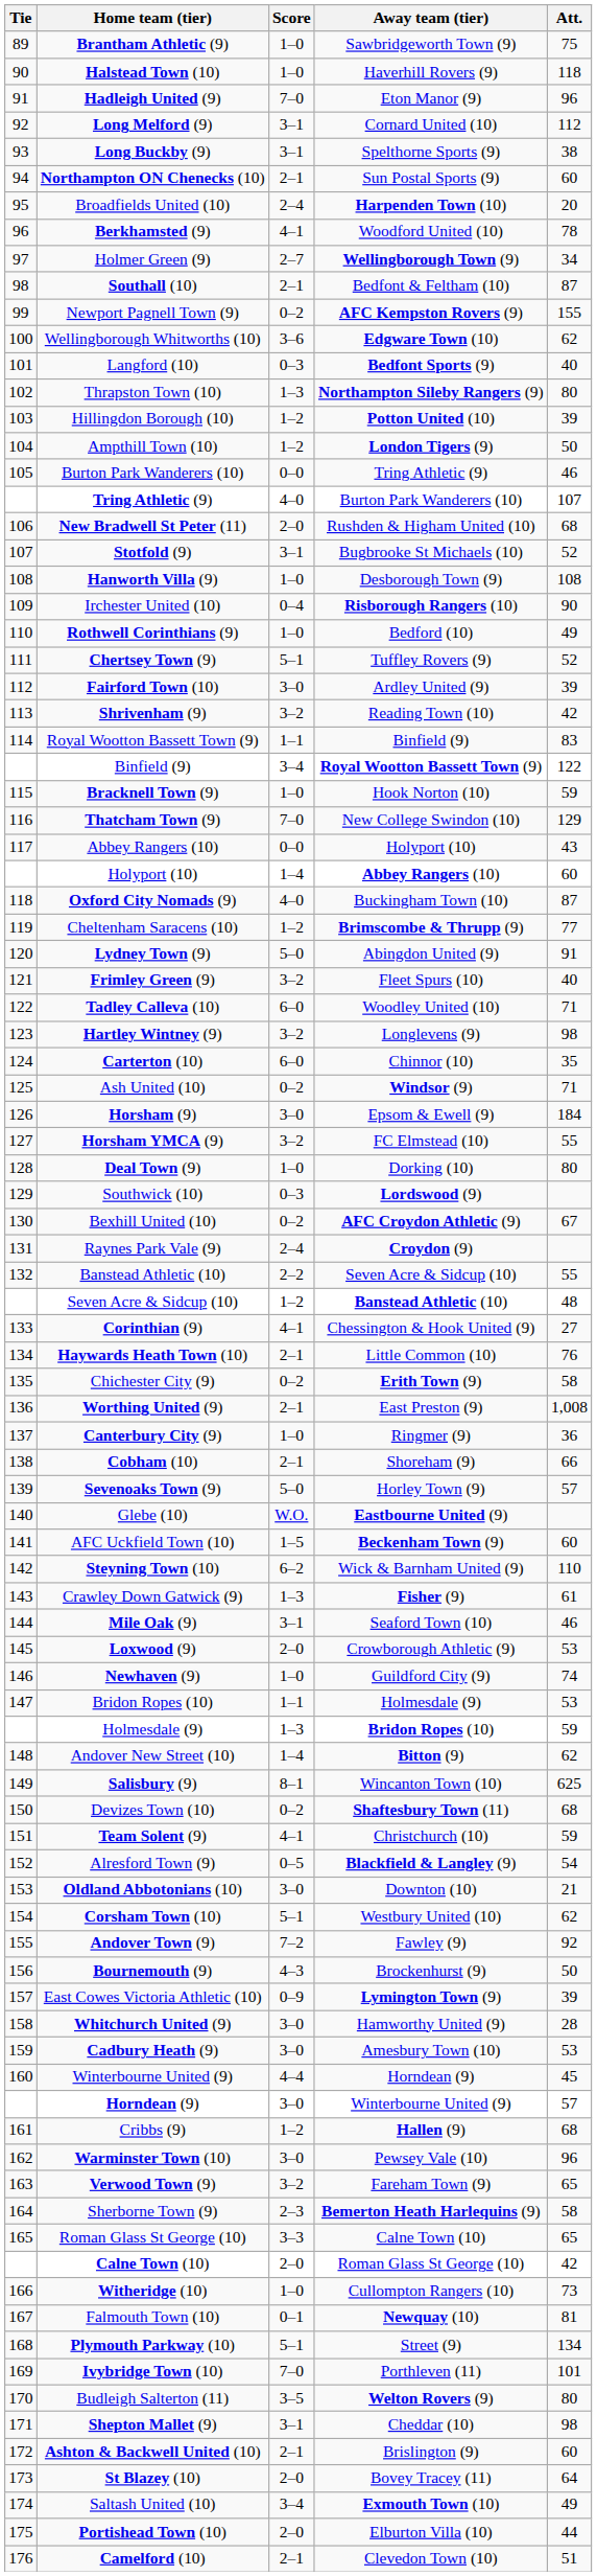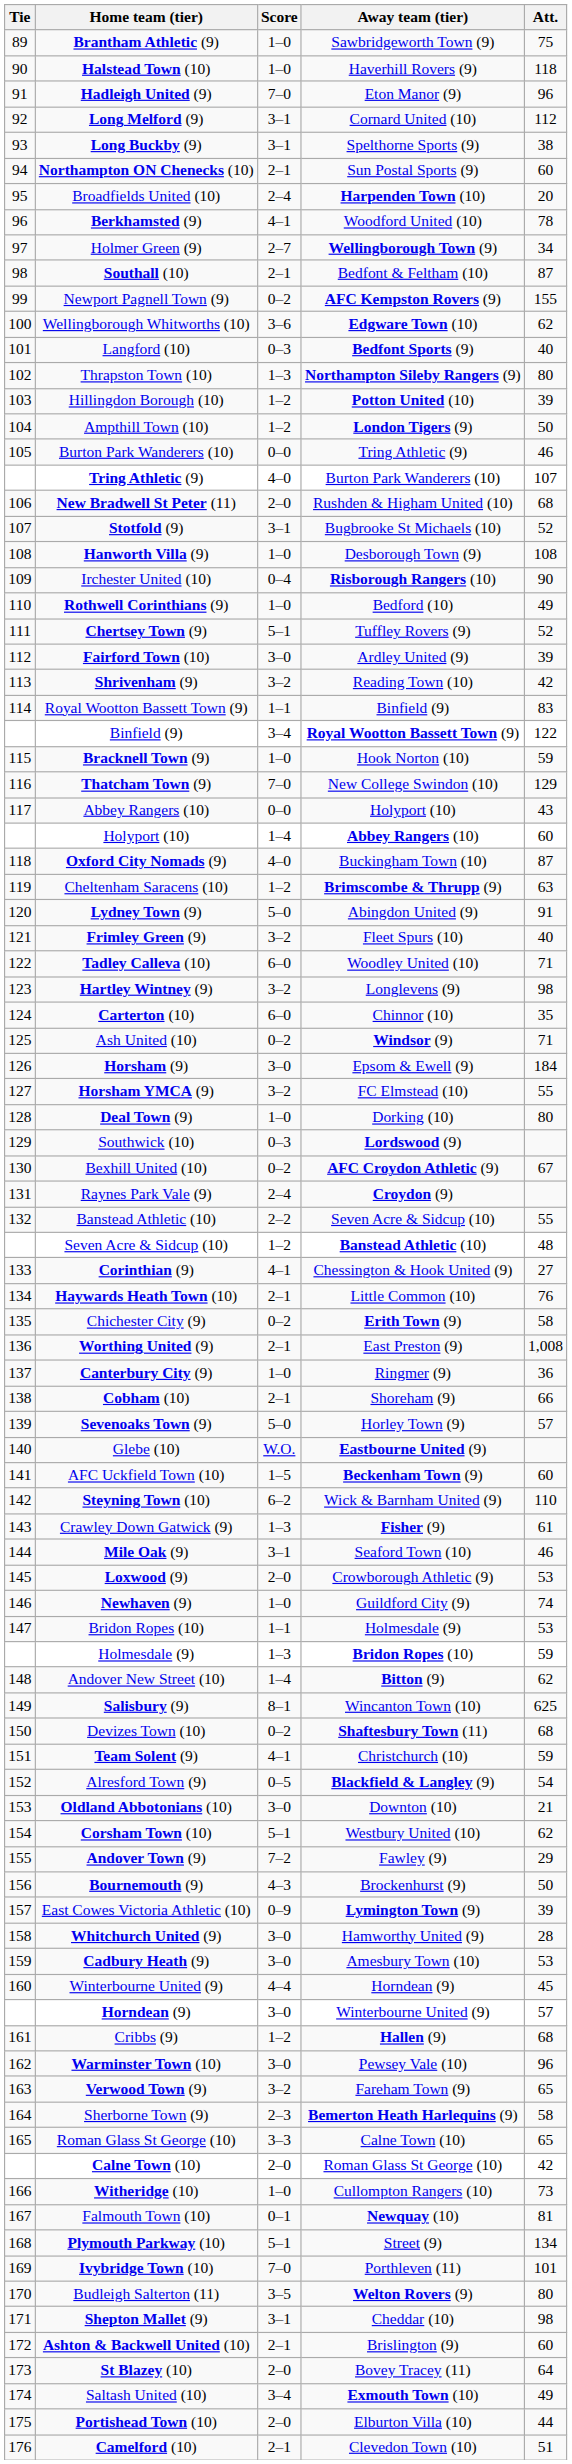 <table class="wikitable" style="text-align: center; font-size:85%">
 <tr>
 <th>Tie</th>
 <th>Home team (tier)</th>
 <th>Score</th>
 <th>Away team (tier)</th>
 <th>Att.</th>
 </tr>
 <tr>
 <td>89</td>
 <td><strong><a href='#'>Brantham Athletic</a></strong> (9)</td>
 <td>1–0 </td>
 <td><a href='#'>Sawbridgeworth Town</a> (9)</td>
 <td>75</td>
 </tr>
 <tr>
 <td>90</td>
 <td><strong><a href='#'>Halstead Town</a></strong> (10)</td>
 <td>1–0</td>
 <td><a href='#'>Haverhill Rovers</a> (9)</td>
 <td>118</td>
 </tr>
 <tr>
 <td>91</td>
 <td><strong><a href='#'>Hadleigh United</a></strong> (9)</td>
 <td>7–0</td>
 <td><a href='#'>Eton Manor</a> (9)</td>
 <td>96</td>
 </tr>
 <tr>
 <td>92</td>
 <td><strong><a href='#'>Long Melford</a></strong> (9)</td>
 <td>3–1</td>
 <td><a href='#'>Cornard United</a> (10)</td>
 <td>112</td>
 </tr>
 <tr>
 <td>93</td>
 <td><strong><a href='#'>Long Buckby</a></strong> (9)</td>
 <td>3–1</td>
 <td><a href='#'>Spelthorne Sports</a> (9)</td>
 <td>38</td>
 </tr>
 <tr>
 <td>94</td>
 <td><strong><a href='#'>Northampton ON Chenecks</a></strong> (10)</td>
 <td>2–1</td>
 <td><a href='#'>Sun Postal Sports</a> (9)</td>
 <td>60</td>
 </tr>
 <tr>
 <td>95</td>
 <td><a href='#'>Broadfields United</a> (10)</td>
 <td>2–4</td>
 <td><strong><a href='#'>Harpenden Town</a></strong> (10)</td>
 <td>20</td>
 </tr>
 <tr>
 <td>96</td>
 <td><strong><a href='#'>Berkhamsted</a></strong> (9)</td>
 <td>4–1</td>
 <td><a href='#'>Woodford United</a> (10)</td>
 <td>78</td>
 </tr>
 <tr>
 <td>97</td>
 <td><a href='#'>Holmer Green</a> (9)</td>
 <td>2–7</td>
 <td><strong><a href='#'>Wellingborough Town</a></strong> (9)</td>
 <td>34</td>
 </tr>
 <tr>
 <td>98</td>
 <td><strong><a href='#'>Southall</a></strong> (10)</td>
 <td>2–1</td>
 <td><a href='#'>Bedfont & Feltham</a> (10)</td>
 <td>87</td>
 </tr>
 <tr>
 <td>99</td>
 <td><a href='#'>Newport Pagnell Town</a> (9)</td>
 <td>0–2 </td>
 <td><strong><a href='#'>AFC Kempston Rovers</a></strong> (9)</td>
 <td>155</td>
 </tr>
 <tr>
 <td>100</td>
 <td><a href='#'>Wellingborough Whitworths</a> (10)</td>
 <td>3–6</td>
 <td><strong><a href='#'>Edgware Town</a></strong> (10)</td>
 <td>62</td>
 </tr>
 <tr>
 <td>101</td>
 <td><a href='#'>Langford</a> (10)</td>
 <td>0–3</td>
 <td><strong><a href='#'>Bedfont Sports</a></strong> (9)</td>
 <td>40</td>
 </tr>
 <tr>
 <td>102</td>
 <td><a href='#'>Thrapston Town</a> (10)</td>
 <td>1–3</td>
 <td><strong><a href='#'>Northampton Sileby Rangers</a></strong> (9)</td>
 <td>80</td>
 </tr>
 <tr>
 <td>103</td>
 <td><a href='#'>Hillingdon Borough</a> (10)</td>
 <td>1–2</td>
 <td><strong><a href='#'>Potton United</a></strong> (10)</td>
 <td>39</td>
 </tr>
 <tr>
 <td>104</td>
 <td><a href='#'>Ampthill Town</a> (10)</td>
 <td>1–2</td>
 <td><strong><a href='#'>London Tigers</a></strong> (9)</td>
 <td>50</td>
 </tr>
 <tr>
 <td>105</td>
 <td><a href='#'>Burton Park Wanderers</a> (10)</td>
 <td>0–0</td>
 <td><a href='#'>Tring Athletic</a> (9)</td>
 <td>46</td>
 </tr>
 <tr style="background:white;">
 <td><em></em></td>
 <td><strong><a href='#'>Tring Athletic</a></strong> (9)</td>
 <td>4–0</td>
 <td><a href='#'>Burton Park Wanderers</a> (10)</td>
 <td>107</td>
 </tr>
 <tr>
 <td>106</td>
 <td><strong><a href='#'>New Bradwell St Peter</a></strong> (11)</td>
 <td>2–0 </td>
 <td><a href='#'>Rushden & Higham United</a> (10)</td>
 <td>68</td>
 </tr>
 <tr>
 <td>107</td>
 <td><strong><a href='#'>Stotfold</a></strong> (9)</td>
 <td>3–1</td>
 <td><a href='#'>Bugbrooke St Michaels</a> (10)</td>
 <td>52</td>
 </tr>
 <tr>
 <td>108</td>
 <td><strong><a href='#'>Hanworth Villa</a></strong> (9)</td>
 <td>1–0 </td>
 <td><a href='#'>Desborough Town</a> (9)</td>
 <td>108</td>
 </tr>
 <tr>
 <td>109</td>
 <td><a href='#'>Irchester United</a> (10)</td>
 <td>0–4</td>
 <td><strong><a href='#'>Risborough Rangers</a></strong> (10)</td>
 <td>90</td>
 </tr>
 <tr>
 <td>110</td>
 <td><strong><a href='#'>Rothwell Corinthians</a></strong> (9)</td>
 <td>1–0</td>
 <td><a href='#'>Bedford</a> (10)</td>
 <td>49</td>
 </tr>
 <tr>
 <td>111</td>
 <td><strong><a href='#'>Chertsey Town</a></strong> (9)</td>
 <td>5–1</td>
 <td><a href='#'>Tuffley Rovers</a> (9)</td>
 <td>52</td>
 </tr>
 <tr>
 <td>112</td>
 <td><strong><a href='#'>Fairford Town</a></strong> (10)</td>
 <td>3–0</td>
 <td><a href='#'>Ardley United</a> (9)</td>
 <td>39</td>
 </tr>
 <tr>
 <td>113</td>
 <td><strong><a href='#'>Shrivenham</a></strong> (9)</td>
 <td>3–2</td>
 <td><a href='#'>Reading Town</a> (10)</td>
 <td>42</td>
 </tr>
 <tr>
 <td>114</td>
 <td><a href='#'>Royal Wootton Bassett Town</a> (9)</td>
 <td>1–1</td>
 <td><a href='#'>Binfield</a> (9)</td>
 <td>83</td>
 </tr>
 <tr style="background:white;">
 <td><em></em></td>
 <td><a href='#'>Binfield</a> (9)</td>
 <td>3–4</td>
 <td><strong><a href='#'>Royal Wootton Bassett Town</a></strong> (9)</td>
 <td>122</td>
 </tr>
 <tr>
 <td>115</td>
 <td><strong><a href='#'>Bracknell Town</a></strong> (9)</td>
 <td>1–0</td>
 <td><a href='#'>Hook Norton</a> (10)</td>
 <td>59</td>
 </tr>
 <tr>
 <td>116</td>
 <td><strong><a href='#'>Thatcham Town</a></strong> (9)</td>
 <td>7–0</td>
 <td><a href='#'>New College Swindon</a> (10)</td>
 <td>129</td>
 </tr>
 <tr>
 <td>117</td>
 <td><a href='#'>Abbey Rangers</a> (10)</td>
 <td>0–0</td>
 <td><a href='#'>Holyport</a> (10)</td>
 <td>43</td>
 </tr>
 <tr style="background:white;">
 <td><em></em></td>
 <td><a href='#'>Holyport</a> (10)</td>
 <td>1–4</td>
 <td><strong><a href='#'>Abbey Rangers</a></strong> (10)</td>
 <td>60</td>
 </tr>
 <tr>
 <td>118</td>
 <td><strong><a href='#'>Oxford City Nomads</a></strong> (9)</td>
 <td>4–0</td>
 <td><a href='#'>Buckingham Town</a> (10)</td>
 <td>87</td>
 </tr>
 <tr>
 <td>119</td>
 <td><a href='#'>Cheltenham Saracens</a> (10)</td>
 <td>1–2</td>
 <td><strong><a href='#'>Brimscombe & Thrupp</a></strong> (9)</td>
-<td>77</td>
+<td>63</td>
 </tr>
 <tr>
 <td>120</td>
 <td><strong><a href='#'>Lydney Town</a></strong> (9)</td>
 <td>5–0</td>
 <td><a href='#'>Abingdon United</a> (9)</td>
 <td>91</td>
 </tr>
 <tr>
 <td>121</td>
 <td><strong><a href='#'>Frimley Green</a></strong> (9)</td>
 <td>3–2</td>
 <td><a href='#'>Fleet Spurs</a> (10)</td>
 <td>40</td>
 </tr>
 <tr>
 <td>122</td>
 <td><strong><a href='#'>Tadley Calleva</a></strong> (10)</td>
 <td>6–0</td>
 <td><a href='#'>Woodley United</a> (10)</td>
 <td>71</td>
 </tr>
 <tr>
 <td>123</td>
 <td><strong><a href='#'>Hartley Wintney</a></strong> (9)</td>
 <td>3–2</td>
 <td><a href='#'>Longlevens</a> (9)</td>
 <td>98</td>
 </tr>
 <tr>
 <td>124</td>
 <td><strong><a href='#'>Carterton</a></strong> (10)</td>
 <td>6–0</td>
 <td><a href='#'>Chinnor</a> (10)</td>
 <td>35</td>
 </tr>
 <tr>
 <td>125</td>
 <td><a href='#'>Ash United</a> (10)</td>
 <td>0–2</td>
 <td><strong><a href='#'>Windsor</a></strong> (9)</td>
 <td>71</td>
 </tr>
 <tr>
 <td>126</td>
 <td><strong><a href='#'>Horsham</a></strong> (9)</td>
 <td>3–0</td>
 <td><a href='#'>Epsom & Ewell</a> (9)</td>
 <td>184</td>
 </tr>
 <tr>
 <td>127</td>
 <td><strong><a href='#'>Horsham YMCA</a></strong> (9)</td>
 <td>3–2</td>
 <td><a href='#'>FC Elmstead</a> (10)</td>
 <td>55</td>
 </tr>
 <tr>
 <td>128</td>
 <td><strong><a href='#'>Deal Town</a></strong> (9)</td>
 <td>1–0</td>
 <td><a href='#'>Dorking</a> (10)</td>
 <td>80</td>
 </tr>
 <tr>
 <td>129</td>
 <td><a href='#'>Southwick</a> (10)</td>
 <td>0–3</td>
 <td><strong><a href='#'>Lordswood</a></strong> (9)</td>
 <td></td>
 </tr>
 <tr>
 <td>130</td>
 <td><a href='#'>Bexhill United</a> (10)</td>
 <td>0–2</td>
 <td><strong><a href='#'>AFC Croydon Athletic</a></strong> (9)</td>
 <td>67</td>
 </tr>
 <tr>
 <td>131</td>
 <td><a href='#'>Raynes Park Vale</a> (9)</td>
 <td>2–4</td>
 <td><strong><a href='#'>Croydon</a></strong> (9)</td>
 <td></td>
 </tr>
 <tr>
 <td>132</td>
 <td><a href='#'>Banstead Athletic</a> (10)</td>
 <td>2–2</td>
 <td><a href='#'>Seven Acre & Sidcup</a> (10)</td>
 <td>55</td>
 </tr>
 <tr style="background:white;">
 <td><em></em></td>
 <td><a href='#'>Seven Acre & Sidcup</a> (10)</td>
 <td>1–2</td>
 <td><strong><a href='#'>Banstead Athletic</a></strong> (10)</td>
 <td>48</td>
 </tr>
 <tr>
 <td>133</td>
 <td><strong><a href='#'>Corinthian</a></strong> (9)</td>
 <td>4–1</td>
 <td><a href='#'>Chessington & Hook United</a> (9)</td>
 <td>27</td>
 </tr>
 <tr>
 <td>134</td>
 <td><strong><a href='#'>Haywards Heath Town</a></strong> (10)</td>
 <td>2–1</td>
 <td><a href='#'>Little Common</a> (10)</td>
 <td>76</td>
 </tr>
 <tr>
 <td>135</td>
 <td><a href='#'>Chichester City</a> (9)</td>
 <td>0–2</td>
 <td><strong><a href='#'>Erith Town</a></strong> (9)</td>
 <td>58</td>
 </tr>
 <tr>
 <td>136</td>
 <td><strong><a href='#'>Worthing United</a></strong> (9)</td>
 <td>2–1</td>
 <td><a href='#'>East Preston</a> (9)</td>
 <td>1,008</td>
 </tr>
 <tr>
 <td>137</td>
 <td><strong><a href='#'>Canterbury City</a></strong> (9)</td>
 <td>1–0</td>
 <td><a href='#'>Ringmer</a> (9)</td>
 <td>36</td>
 </tr>
 <tr>
 <td>138</td>
 <td><strong><a href='#'>Cobham</a></strong> (10)</td>
 <td>2–1 </td>
 <td><a href='#'>Shoreham</a> (9)</td>
 <td>66</td>
 </tr>
 <tr>
 <td>139</td>
 <td><strong><a href='#'>Sevenoaks Town</a></strong> (9)</td>
 <td>5–0</td>
 <td><a href='#'>Horley Town</a> (9)</td>
 <td>57</td>
 </tr>
 <tr>
 <td>140</td>
 <td><a href='#'>Glebe</a> (10)</td>
 <td><a href='#'>W.O.</a></td>
 <td><strong><a href='#'>Eastbourne United</a></strong> (9)</td>
 <td></td>
 </tr>
 <tr>
 <td>141</td>
 <td><a href='#'>AFC Uckfield Town</a> (10)</td>
 <td>1–5</td>
 <td><strong><a href='#'>Beckenham Town</a></strong> (9)</td>
 <td>60</td>
 </tr>
 <tr>
 <td>142</td>
 <td><strong><a href='#'>Steyning Town</a></strong> (10)</td>
 <td>6–2</td>
 <td><a href='#'>Wick & Barnham United</a> (9)</td>
 <td>110</td>
 </tr>
 <tr>
 <td>143</td>
 <td><a href='#'>Crawley Down Gatwick</a> (9)</td>
 <td>1–3</td>
 <td><strong><a href='#'>Fisher</a></strong> (9)</td>
 <td>61</td>
 </tr>
 <tr>
 <td>144</td>
 <td><strong><a href='#'>Mile Oak</a></strong> (9)</td>
 <td>3–1</td>
 <td><a href='#'>Seaford Town</a> (10)</td>
 <td>46</td>
 </tr>
 <tr>
 <td>145</td>
 <td><strong><a href='#'>Loxwood</a></strong> (9)</td>
 <td>2–0</td>
 <td><a href='#'>Crowborough Athletic</a> (9)</td>
 <td>53</td>
 </tr>
 <tr>
 <td>146</td>
 <td><strong><a href='#'>Newhaven</a></strong> (9)</td>
 <td>1–0</td>
 <td><a href='#'>Guildford City</a> (9)</td>
 <td>74</td>
 </tr>
 <tr>
 <td>147</td>
 <td><a href='#'>Bridon Ropes</a> (10)</td>
 <td>1–1</td>
 <td><a href='#'>Holmesdale</a> (9)</td>
 <td>53</td>
 </tr>
 <tr style="background:white;">
 <td><em></em></td>
 <td><a href='#'>Holmesdale</a> (9)</td>
 <td>1–3</td>
 <td><strong><a href='#'>Bridon Ropes</a></strong> (10)</td>
 <td>59</td>
 </tr>
 <tr>
 <td>148</td>
 <td><a href='#'>Andover New Street</a> (10)</td>
 <td>1–4</td>
 <td><strong><a href='#'>Bitton</a></strong> (9)</td>
 <td>62</td>
 </tr>
 <tr>
 <td>149</td>
 <td><strong><a href='#'>Salisbury</a></strong> (9)</td>
 <td>8–1</td>
 <td><a href='#'>Wincanton Town</a> (10)</td>
 <td>625</td>
 </tr>
 <tr>
 <td>150</td>
 <td><a href='#'>Devizes Town</a> (10)</td>
 <td>0–2</td>
 <td><strong><a href='#'>Shaftesbury Town</a></strong> (11)</td>
 <td>68</td>
 </tr>
 <tr>
 <td>151</td>
 <td><strong><a href='#'>Team Solent</a></strong> (9)</td>
 <td>4–1 </td>
 <td><a href='#'>Christchurch</a> (10)</td>
 <td>59</td>
 </tr>
 <tr>
 <td>152</td>
 <td><a href='#'>Alresford Town</a> (9)</td>
 <td>0–5</td>
 <td><strong><a href='#'>Blackfield & Langley</a></strong> (9)</td>
 <td>54</td>
 </tr>
 <tr>
 <td>153</td>
 <td><strong><a href='#'>Oldland Abbotonians</a></strong> (10)</td>
 <td>3–0</td>
 <td><a href='#'>Downton</a> (10)</td>
 <td>21</td>
 </tr>
 <tr>
 <td>154</td>
 <td><strong><a href='#'>Corsham Town</a></strong> (10)</td>
 <td>5–1</td>
 <td><a href='#'>Westbury United</a> (10)</td>
 <td>62</td>
 </tr>
 <tr>
 <td>155</td>
 <td><strong><a href='#'>Andover Town</a></strong> (9)</td>
 <td>7–2</td>
 <td><a href='#'>Fawley</a> (9)</td>
-<td>92</td>
+<td>29</td>
 </tr>
 <tr>
 <td>156</td>
 <td><strong><a href='#'>Bournemouth</a></strong> (9)</td>
 <td>4–3</td>
 <td><a href='#'>Brockenhurst</a> (9)</td>
 <td>50</td>
 </tr>
 <tr>
 <td>157</td>
 <td><a href='#'>East Cowes Victoria Athletic</a> (10)</td>
 <td>0–9</td>
 <td><strong><a href='#'>Lymington Town</a></strong> (9)</td>
 <td>39</td>
 </tr>
 <tr>
 <td>158</td>
 <td><strong><a href='#'>Whitchurch United</a></strong> (9)</td>
 <td>3–0</td>
 <td><a href='#'>Hamworthy United</a> (9)</td>
 <td>28</td>
 </tr>
 <tr>
 <td>159</td>
 <td><strong><a href='#'>Cadbury Heath</a></strong> (9)</td>
 <td>3–0</td>
 <td><a href='#'>Amesbury Town</a> (10)</td>
 <td>53</td>
 </tr>
 <tr>
 <td>160</td>
 <td><a href='#'>Winterbourne United</a> (9)</td>
 <td>4–4</td>
 <td><a href='#'>Horndean</a> (9)</td>
 <td>45</td>
 </tr>
 <tr style="background:white;">
 <td><em></em></td>
 <td><strong><a href='#'>Horndean</a></strong> (9)</td>
 <td>3–0</td>
 <td><a href='#'>Winterbourne United</a> (9)</td>
 <td>57</td>
 </tr>
 <tr>
 <td>161</td>
 <td><a href='#'>Cribbs</a> (9)</td>
 <td>1–2</td>
 <td><strong><a href='#'>Hallen</a></strong> (9)</td>
 <td>68</td>
 </tr>
 <tr>
 <td>162</td>
 <td><strong><a href='#'>Warminster Town</a></strong> (10)</td>
 <td>3–0</td>
 <td><a href='#'>Pewsey Vale</a> (10)</td>
 <td>96</td>
 </tr>
 <tr>
 <td>163</td>
 <td><strong><a href='#'>Verwood Town</a></strong> (9)</td>
 <td>3–2 </td>
 <td><a href='#'>Fareham Town</a> (9)</td>
 <td>65</td>
 </tr>
 <tr>
 <td>164</td>
 <td><a href='#'>Sherborne Town</a> (9)</td>
 <td>2–3</td>
 <td><strong><a href='#'>Bemerton Heath Harlequins</a></strong> (9)</td>
 <td>58</td>
 </tr>
 <tr>
 <td>165</td>
 <td><a href='#'>Roman Glass St George</a> (10)</td>
 <td>3–3</td>
 <td><a href='#'>Calne Town</a> (10)</td>
 <td>65</td>
 </tr>
 <tr style="background:white;">
 <td><em></em></td>
 <td><strong><a href='#'>Calne Town</a></strong> (10)</td>
 <td>2–0 </td>
 <td><a href='#'>Roman Glass St George</a> (10)</td>
 <td>42</td>
 </tr>
 <tr>
 <td>166</td>
 <td><strong><a href='#'>Witheridge</a></strong> (10)</td>
 <td>1–0</td>
 <td><a href='#'>Cullompton Rangers</a> (10)</td>
 <td>73</td>
 </tr>
 <tr>
 <td>167</td>
 <td><a href='#'>Falmouth Town</a> (10)</td>
 <td>0–1</td>
 <td><strong><a href='#'>Newquay</a></strong> (10)</td>
 <td>81</td>
 </tr>
 <tr>
 <td>168</td>
 <td><strong><a href='#'>Plymouth Parkway</a></strong> (10)</td>
 <td>5–1</td>
 <td><a href='#'>Street</a> (9)</td>
 <td>134</td>
 </tr>
 <tr>
 <td>169</td>
 <td><strong><a href='#'>Ivybridge Town</a></strong> (10)</td>
 <td>7–0</td>
 <td><a href='#'>Porthleven</a> (11)</td>
 <td>101</td>
 </tr>
 <tr>
 <td>170</td>
 <td><a href='#'>Budleigh Salterton</a> (11)</td>
 <td>3–5</td>
 <td><strong><a href='#'>Welton Rovers</a></strong> (9)</td>
 <td>80</td>
 </tr>
 <tr>
 <td>171</td>
 <td><strong><a href='#'>Shepton Mallet</a></strong> (9)</td>
 <td>3–1</td>
 <td><a href='#'>Cheddar</a> (10)</td>
 <td>98</td>
 </tr>
 <tr>
 <td>172</td>
 <td><strong><a href='#'>Ashton & Backwell United</a></strong> (10)</td>
 <td>2–1 </td>
 <td><a href='#'>Brislington</a> (9)</td>
 <td>60</td>
 </tr>
 <tr>
 <td>173</td>
 <td><strong><a href='#'>St Blazey</a></strong> (10)</td>
 <td>2–0</td>
 <td><a href='#'>Bovey Tracey</a> (11)</td>
 <td>64</td>
 </tr>
 <tr>
 <td>174</td>
 <td><a href='#'>Saltash United</a> (10)</td>
 <td>3–4 </td>
 <td><strong><a href='#'>Exmouth Town</a></strong> (10)</td>
 <td>49</td>
 </tr>
 <tr>
 <td>175</td>
 <td><strong><a href='#'>Portishead Town</a></strong> (10)</td>
 <td>2–0</td>
 <td><a href='#'>Elburton Villa</a> (10)</td>
 <td>44</td>
 </tr>
 <tr>
 <td>176</td>
 <td><strong><a href='#'>Camelford</a></strong> (10)</td>
 <td>2–1</td>
 <td><a href='#'>Clevedon Town</a> (10)</td>
 <td>51</td>
 </tr>
 </table>
